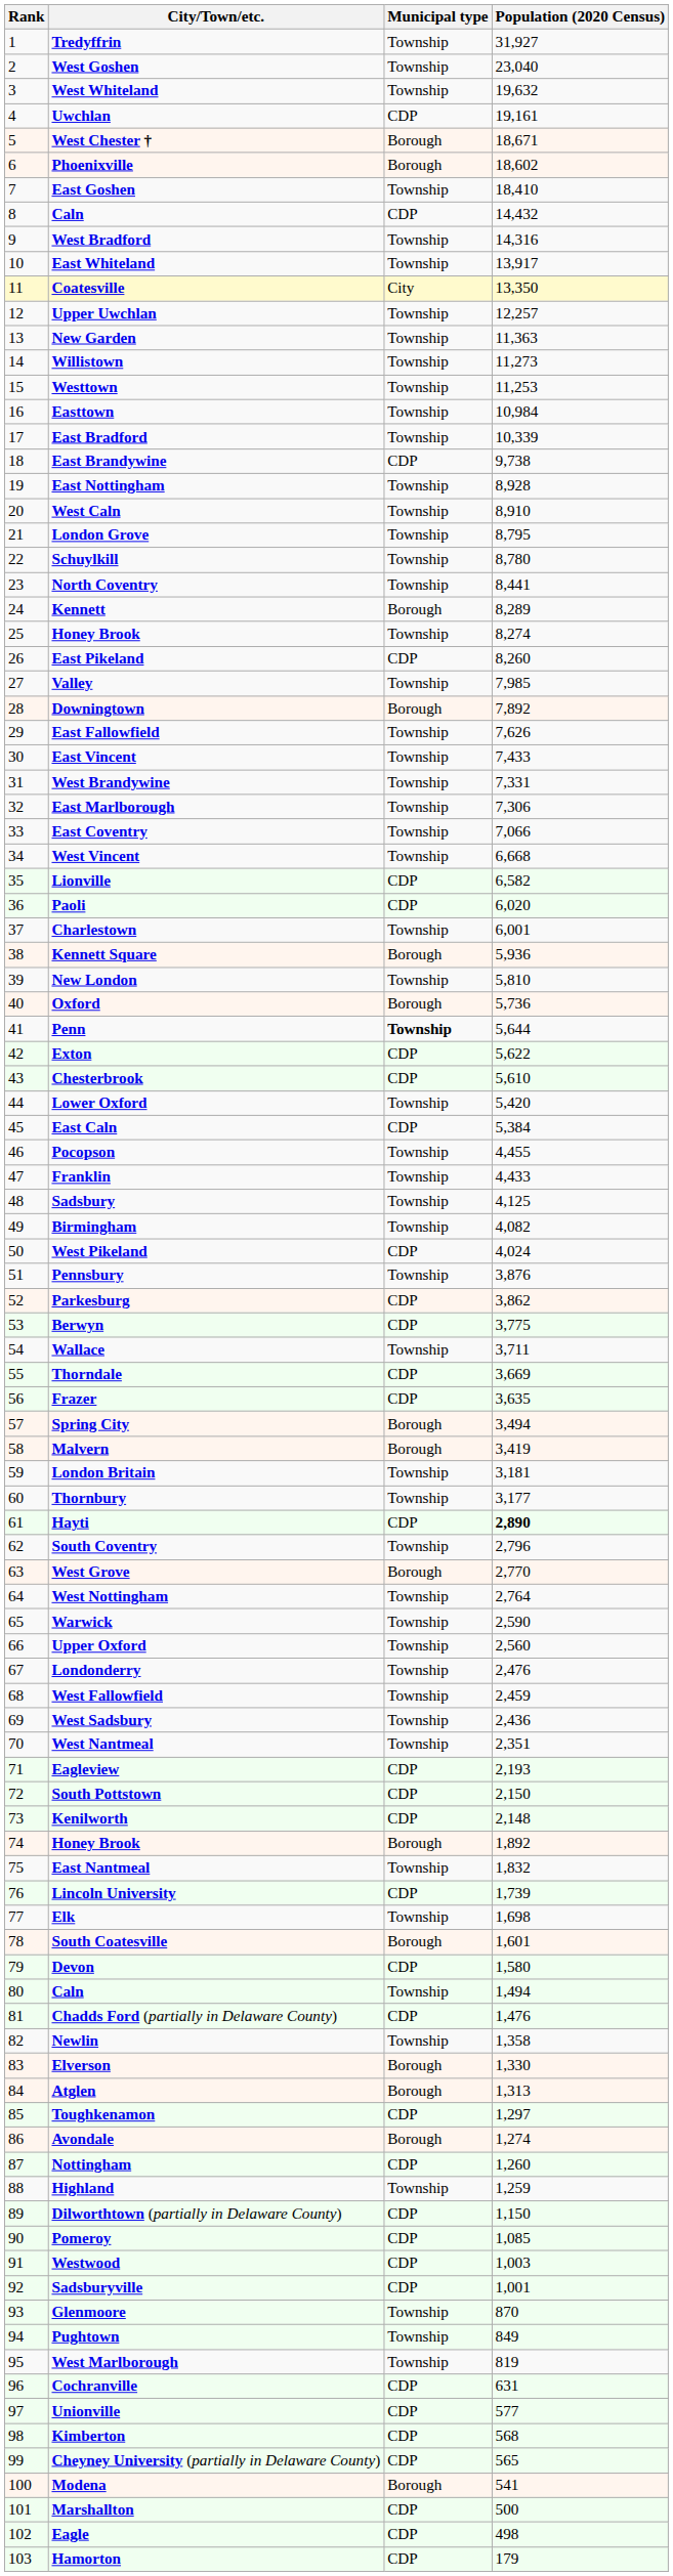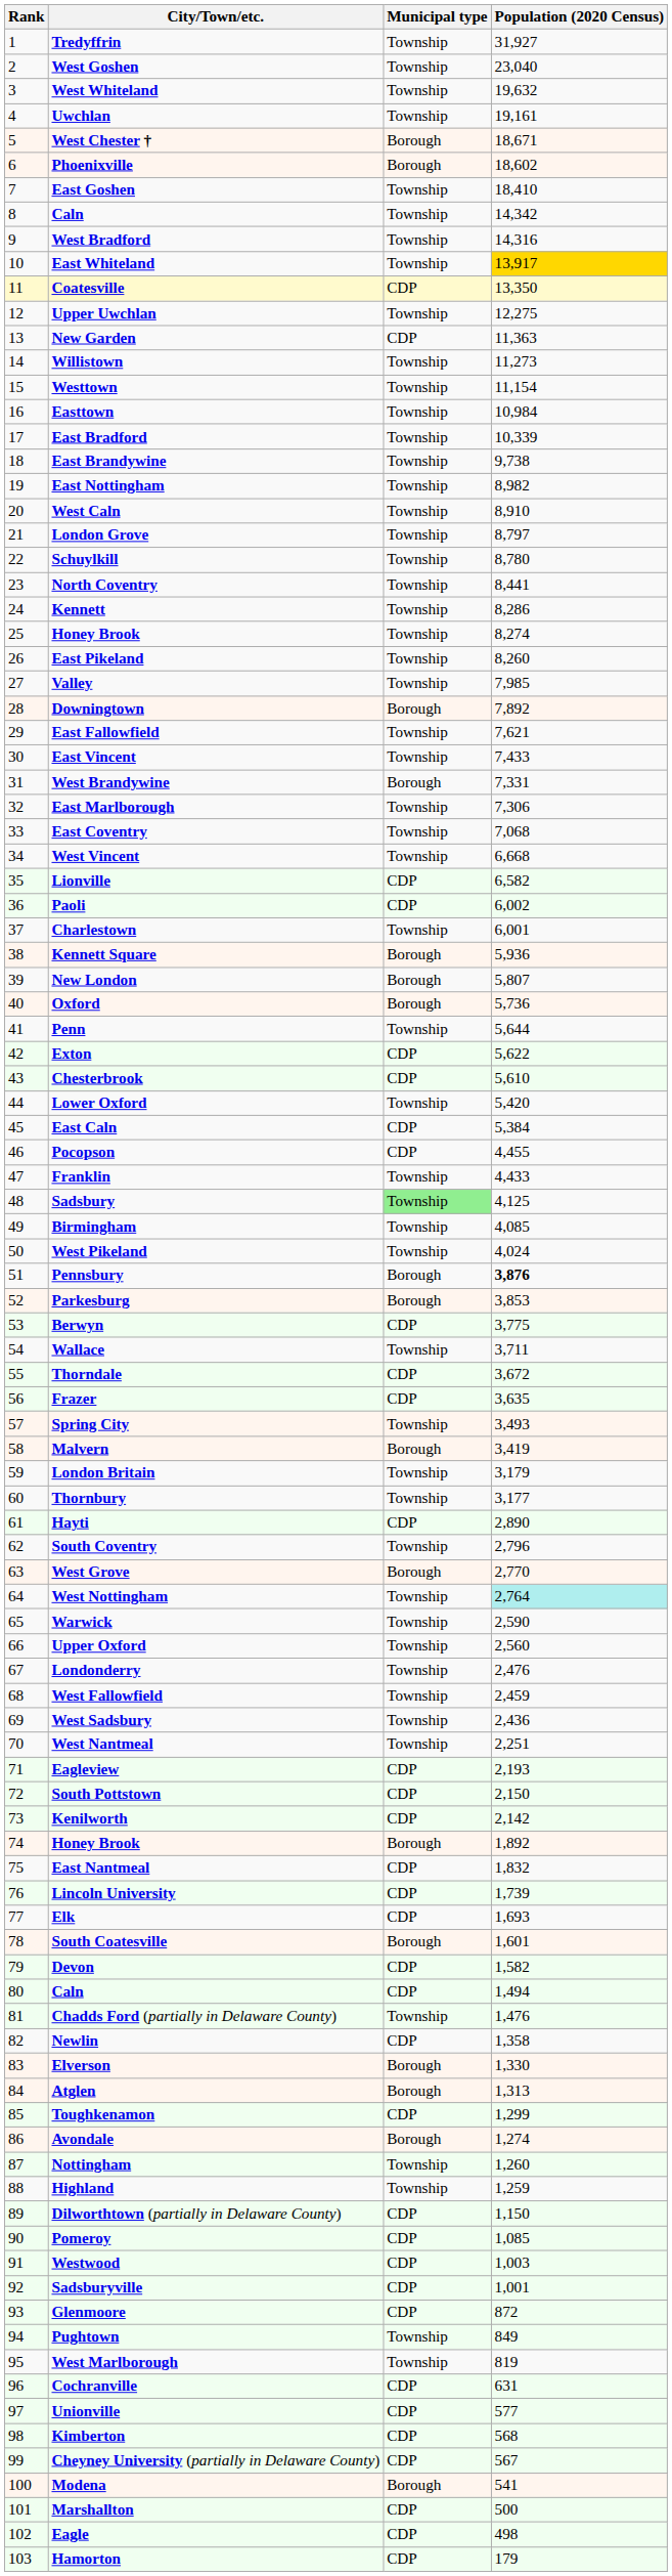 <table class="wikitable sortable">
 <tr>
 <th>Rank</th>
 <th>City/Town/etc.</th>
 <th>Municipal type</th>
 <th>Population (2020 Census)</th>
 </tr>
 <tr>
 <td>1</td>
 <td><strong><a href='#'>Tredyffrin</a></strong></td>
 <td>Township</td>
 <td>31,927</td>
 </tr>
 <tr>
 <td>2</td>
 <td><strong><a href='#'>West Goshen</a></strong></td>
 <td>Township</td>
 <td>23,040</td>
 </tr>
 <tr>
 <td>3</td>
 <td><strong><a href='#'>West Whiteland</a></strong></td>
 <td>Township</td>
 <td>19,632</td>
 </tr>
 <tr>
 <td>4</td>
 <td><strong><a href='#'>Uwchlan</a></strong></td>
-<td>CDP</td>
+<td>Township</td>
 <td>19,161</td>
 </tr>
 <tr style="background-color:#FFF5EE;">
 <td>5</td>
 <td><strong><a href='#'>West Chester</a> †</strong></td>
 <td>Borough</td>
 <td>18,671</td>
 </tr>
 <tr style="background-color:#FFF5EE;">
 <td>6</td>
 <td><strong><a href='#'>Phoenixville</a></strong></td>
 <td>Borough</td>
 <td>18,602</td>
 </tr>
 <tr>
 <td>7</td>
 <td><strong><a href='#'>East Goshen</a></strong></td>
 <td>Township</td>
 <td>18,410</td>
 </tr>
 <tr>
 <td>8</td>
 <td><strong><a href='#'>Caln</a></strong></td>
-<td>CDP</td>
-<td>14,432</td>
+<td>Township</td>
+<td>14,342</td>
 </tr>
 <tr>
 <td>9</td>
 <td><strong><a href='#'>West Bradford</a></strong></td>
 <td>Township</td>
 <td>14,316</td>
 </tr>
 <tr>
 <td>10</td>
 <td><strong><a href='#'>East Whiteland</a></strong></td>
 <td>Township</td>
-<td>13,917</td>
+<td style="background: gold;">13,917</td>
 </tr>
 <tr style="background-color:#FFFACD;">
 <td>11</td>
 <td><strong><a href='#'>Coatesville</a></strong></td>
-<td>City</td>
+<td>CDP</td>
 <td>13,350</td>
 </tr>
 <tr>
 <td>12</td>
 <td><strong><a href='#'>Upper Uwchlan</a></strong></td>
 <td>Township</td>
-<td>12,257</td>
+<td>12,275</td>
 </tr>
 <tr>
 <td>13</td>
 <td><strong><a href='#'>New Garden</a></strong></td>
-<td>Township</td>
+<td>CDP</td>
 <td>11,363</td>
 </tr>
 <tr>
 <td>14</td>
 <td><strong><a href='#'>Willistown</a></strong></td>
 <td>Township</td>
 <td>11,273</td>
 </tr>
 <tr>
 <td>15</td>
 <td><strong><a href='#'>Westtown</a></strong></td>
 <td>Township</td>
-<td>11,253</td>
+<td>11,154</td>
 </tr>
 <tr>
 <td>16</td>
 <td><strong><a href='#'>Easttown</a></strong></td>
 <td>Township</td>
 <td>10,984</td>
 </tr>
 <tr>
 <td>17</td>
 <td><strong><a href='#'>East Bradford</a></strong></td>
 <td>Township</td>
 <td>10,339</td>
 </tr>
 <tr>
 <td>18</td>
 <td><strong><a href='#'>East Brandywine</a></strong></td>
-<td>CDP</td>
+<td>Township</td>
 <td>9,738</td>
 </tr>
 <tr>
 <td>19</td>
 <td><strong><a href='#'>East Nottingham</a></strong></td>
 <td>Township</td>
-<td>8,928</td>
+<td>8,982</td>
 </tr>
 <tr>
 <td>20</td>
 <td><strong><a href='#'>West Caln</a></strong></td>
 <td>Township</td>
 <td>8,910</td>
 </tr>
 <tr>
 <td>21</td>
 <td><strong><a href='#'>London Grove</a></strong></td>
 <td>Township</td>
-<td>8,795</td>
+<td>8,797</td>
 </tr>
 <tr>
 <td>22</td>
 <td><strong><a href='#'>Schuylkill</a></strong></td>
 <td>Township</td>
 <td>8,780</td>
 </tr>
 <tr>
 <td>23</td>
 <td><strong><a href='#'>North Coventry</a></strong></td>
 <td>Township</td>
 <td>8,441</td>
 </tr>
 <tr>
 <td>24</td>
 <td><strong><a href='#'>Kennett</a></strong></td>
-<td>Borough</td>
-<td>8,289</td>
+<td>Township</td>
+<td>8,286</td>
 </tr>
 <tr>
 <td>25</td>
 <td><strong><a href='#'>Honey Brook</a></strong></td>
 <td>Township</td>
 <td>8,274</td>
 </tr>
 <tr>
 <td>26</td>
 <td><strong><a href='#'>East Pikeland</a></strong></td>
-<td>CDP</td>
+<td>Township</td>
 <td>8,260</td>
 </tr>
 <tr>
 <td>27</td>
 <td><strong><a href='#'>Valley</a></strong></td>
 <td>Township</td>
 <td>7,985</td>
 </tr>
 <tr style="background-color:#FFF5EE;">
 <td>28</td>
 <td><strong><a href='#'>Downingtown</a></strong></td>
 <td>Borough</td>
 <td>7,892</td>
 </tr>
 <tr>
 <td>29</td>
 <td><strong><a href='#'>East Fallowfield</a></strong></td>
 <td>Township</td>
-<td>7,626</td>
+<td>7,621</td>
 </tr>
 <tr>
 <td>30</td>
 <td><strong><a href='#'>East Vincent</a></strong></td>
 <td>Township</td>
 <td>7,433</td>
 </tr>
 <tr>
 <td>31</td>
 <td><strong><a href='#'>West Brandywine</a></strong></td>
-<td>Township</td>
+<td>Borough</td>
 <td>7,331</td>
 </tr>
 <tr>
 <td>32</td>
 <td><strong><a href='#'>East Marlborough</a></strong></td>
 <td>Township</td>
 <td>7,306</td>
 </tr>
 <tr>
 <td>33</td>
 <td><strong><a href='#'>East Coventry</a></strong></td>
 <td>Township</td>
-<td>7,066</td>
+<td>7,068</td>
 </tr>
 <tr>
 <td>34</td>
 <td><strong><a href='#'>West Vincent</a></strong></td>
 <td>Township</td>
 <td>6,668</td>
 </tr>
 <tr style="background-color:#F0FFF0;">
 <td>35</td>
 <td><strong><a href='#'>Lionville</a></strong></td>
 <td>CDP</td>
 <td>6,582</td>
 </tr>
 <tr style="background-color:#F0FFF0;">
 <td>36</td>
 <td><strong><a href='#'>Paoli</a></strong></td>
 <td>CDP</td>
-<td>6,020</td>
+<td>6,002</td>
 </tr>
 <tr>
 <td>37</td>
 <td><strong><a href='#'>Charlestown</a></strong></td>
 <td>Township</td>
 <td>6,001</td>
 </tr>
 <tr style="background-color:#FFF5EE;">
 <td>38</td>
 <td><strong><a href='#'>Kennett Square</a></strong></td>
 <td>Borough</td>
 <td>5,936</td>
 </tr>
 <tr>
 <td>39</td>
 <td><strong><a href='#'>New London</a></strong></td>
-<td>Township</td>
-<td>5,810</td>
+<td>Borough</td>
+<td>5,807</td>
 </tr>
 <tr style="background-color:#FFF5EE;">
 <td>40</td>
 <td><strong><a href='#'>Oxford</a></strong></td>
 <td>Borough</td>
 <td>5,736</td>
 </tr>
 <tr>
 <td>41</td>
 <td><strong><a href='#'>Penn</a></strong></td>
-<td><strong>Township</strong></td>
+<td>Township</td>
 <td>5,644</td>
 </tr>
 <tr style="background-color:#F0FFF0;">
 <td>42</td>
 <td><strong><a href='#'>Exton</a></strong></td>
 <td>CDP</td>
 <td>5,622</td>
 </tr>
 <tr style="background-color:#F0FFF0;">
 <td>43</td>
 <td><strong><a href='#'>Chesterbrook</a></strong></td>
 <td>CDP</td>
 <td>5,610</td>
 </tr>
 <tr>
 <td>44</td>
 <td><strong><a href='#'>Lower Oxford</a></strong></td>
 <td>Township</td>
 <td>5,420</td>
 </tr>
 <tr>
 <td>45</td>
 <td><strong><a href='#'>East Caln</a></strong></td>
 <td>CDP</td>
 <td>5,384</td>
 </tr>
 <tr>
 <td>46</td>
 <td><strong><a href='#'>Pocopson</a></strong></td>
-<td>Township</td>
+<td>CDP</td>
 <td>4,455</td>
 </tr>
 <tr>
 <td>47</td>
 <td><strong><a href='#'>Franklin</a></strong></td>
 <td>Township</td>
 <td>4,433</td>
 </tr>
 <tr>
 <td>48</td>
 <td><strong><a href='#'>Sadsbury</a></strong></td>
-<td>Township</td>
+<td style="background: lightgreen;">Township</td>
 <td>4,125</td>
 </tr>
 <tr>
 <td>49</td>
 <td><strong><a href='#'>Birmingham</a></strong></td>
 <td>Township</td>
-<td>4,082</td>
+<td>4,085</td>
 </tr>
 <tr>
 <td>50</td>
 <td><strong><a href='#'>West Pikeland</a></strong></td>
-<td>CDP</td>
+<td>Township</td>
 <td>4,024</td>
 </tr>
 <tr>
 <td>51</td>
 <td><strong><a href='#'>Pennsbury</a></strong></td>
-<td>Township</td>
-<td>3,876</td>
+<td>Borough</td>
+<td><strong>3,876</strong></td>
 </tr>
 <tr style="background-color:#FFF5EE;">
 <td>52</td>
 <td><strong><a href='#'>Parkesburg</a></strong></td>
-<td>CDP</td>
-<td>3,862</td>
+<td>Borough</td>
+<td>3,853</td>
 </tr>
 <tr style="background-color:#F0FFF0;">
 <td>53</td>
 <td><strong><a href='#'>Berwyn</a></strong></td>
 <td>CDP</td>
 <td>3,775</td>
 </tr>
 <tr>
 <td>54</td>
 <td><strong><a href='#'>Wallace</a></strong></td>
 <td>Township</td>
 <td>3,711</td>
 </tr>
 <tr style="background-color:#F0FFF0;">
 <td>55</td>
 <td><strong><a href='#'>Thorndale</a></strong></td>
 <td>CDP</td>
-<td>3,669</td>
+<td>3,672</td>
 </tr>
 <tr style="background-color:#F0FFF0;">
 <td>56</td>
 <td><a href='#'><strong>Frazer</strong></a></td>
 <td>CDP</td>
 <td>3,635</td>
 </tr>
 <tr style="background-color:#FFF5EE;">
 <td>57</td>
 <td><strong><a href='#'>Spring City</a></strong></td>
-<td>Borough</td>
-<td>3,494</td>
+<td>Township</td>
+<td>3,493</td>
 </tr>
 <tr style="background-color:#FFF5EE;">
 <td>58</td>
 <td><strong><a href='#'>Malvern</a></strong></td>
 <td>Borough</td>
 <td>3,419</td>
 </tr>
 <tr>
 <td>59</td>
 <td><strong><a href='#'>London Britain</a></strong></td>
 <td>Township</td>
-<td>3,181</td>
+<td>3,179</td>
 </tr>
 <tr>
 <td>60</td>
 <td><strong><a href='#'>Thornbury</a></strong></td>
 <td>Township</td>
 <td>3,177</td>
 </tr>
 <tr style="background-color:#F0FFF0;">
 <td>61</td>
 <td><a href='#'><strong>Hayti</strong></a></td>
 <td>CDP</td>
-<td><strong>2,890</strong></td>
+<td>2,890</td>
 </tr>
 <tr>
 <td>62</td>
 <td><strong><a href='#'>South Coventry</a></strong></td>
 <td>Township</td>
 <td>2,796</td>
 </tr>
 <tr style="background-color:#FFF5EE;">
 <td>63</td>
 <td><strong><a href='#'>West Grove</a></strong></td>
 <td>Borough</td>
 <td>2,770</td>
 </tr>
 <tr>
 <td>64</td>
 <td><strong><a href='#'>West Nottingham</a></strong></td>
 <td>Township</td>
-<td>2,764</td>
+<td style="background: paleturquoise;">2,764</td>
 </tr>
 <tr>
 <td>65</td>
 <td><strong><a href='#'>Warwick</a></strong></td>
 <td>Township</td>
 <td>2,590</td>
 </tr>
 <tr>
 <td>66</td>
 <td><strong><a href='#'>Upper Oxford</a></strong></td>
 <td>Township</td>
 <td>2,560</td>
 </tr>
 <tr>
 <td>67</td>
 <td><strong><a href='#'>Londonderry</a></strong></td>
 <td>Township</td>
 <td>2,476</td>
 </tr>
 <tr>
 <td>68</td>
 <td><strong><a href='#'>West Fallowfield</a></strong></td>
 <td>Township</td>
 <td>2,459</td>
 </tr>
 <tr>
 <td>69</td>
 <td><strong><a href='#'>West Sadsbury</a></strong></td>
 <td>Township</td>
 <td>2,436</td>
 </tr>
 <tr>
 <td>70</td>
 <td><strong><a href='#'>West Nantmeal</a></strong></td>
 <td>Township</td>
-<td>2,351</td>
+<td>2,251</td>
 </tr>
 <tr style="background-color:#F0FFF0;">
 <td>71</td>
 <td><strong><a href='#'>Eagleview</a></strong></td>
 <td>CDP</td>
 <td>2,193</td>
 </tr>
 <tr style="background-color:#F0FFF0;">
 <td>72</td>
 <td><strong><a href='#'>South Pottstown</a></strong></td>
 <td>CDP</td>
 <td>2,150</td>
 </tr>
 <tr style="background-color:#F0FFF0;">
 <td>73</td>
 <td><strong><a href='#'>Kenilworth</a></strong></td>
 <td>CDP</td>
-<td>2,148</td>
+<td>2,142</td>
 </tr>
 <tr style="background-color:#FFF5EE;">
 <td>74</td>
 <td><strong><a href='#'>Honey Brook</a></strong></td>
 <td>Borough</td>
 <td>1,892</td>
 </tr>
 <tr>
 <td>75</td>
 <td><strong><a href='#'>East Nantmeal</a></strong></td>
-<td>Township</td>
+<td>CDP</td>
 <td>1,832</td>
 </tr>
 <tr style="background-color:#F0FFF0;">
 <td>76</td>
 <td><strong><a href='#'>Lincoln University</a></strong></td>
 <td>CDP</td>
 <td>1,739</td>
 </tr>
 <tr>
 <td>77</td>
 <td><strong><a href='#'>Elk</a></strong></td>
-<td>Township</td>
-<td>1,698</td>
+<td>CDP</td>
+<td>1,693</td>
 </tr>
 <tr style="background-color:#FFF5EE;">
 <td>78</td>
 <td><strong><a href='#'>South Coatesville</a></strong></td>
 <td>Borough</td>
 <td>1,601</td>
 </tr>
 <tr style="background-color:#F0FFF0;">
 <td>79</td>
 <td><strong><a href='#'>Devon</a></strong></td>
 <td>CDP</td>
-<td>1,580</td>
+<td>1,582</td>
 </tr>
 <tr style="background-color:#F0FFF0;">
 <td>80</td>
 <td><strong><a href='#'>Caln</a></strong></td>
-<td>Township</td>
+<td>CDP</td>
 <td>1,494</td>
 </tr>
 <tr style="background-color:#F0FFF0;">
 <td>81</td>
 <td><strong><a href='#'>Chadds Ford</a></strong> (<em>partially in Delaware County</em>)</td>
-<td>CDP</td>
+<td>Township</td>
 <td>1,476</td>
 </tr>
 <tr>
 <td>82</td>
 <td><strong><a href='#'>Newlin</a></strong></td>
-<td>Township</td>
+<td>CDP</td>
 <td>1,358</td>
 </tr>
 <tr style="background-color:#FFF5EE;">
 <td>83</td>
 <td><strong><a href='#'>Elverson</a></strong></td>
 <td>Borough</td>
 <td>1,330</td>
 </tr>
 <tr style="background-color:#FFF5EE;">
 <td>84</td>
 <td><strong><a href='#'>Atglen</a></strong></td>
 <td>Borough</td>
 <td>1,313</td>
 </tr>
 <tr style="background-color:#F0FFF0;">
 <td>85</td>
 <td><strong><a href='#'>Toughkenamon</a></strong></td>
 <td>CDP</td>
-<td>1,297</td>
+<td>1,299</td>
 </tr>
 <tr style="background-color:#FFF5EE;">
 <td>86</td>
 <td><strong><a href='#'>Avondale</a></strong></td>
 <td>Borough</td>
 <td>1,274</td>
 </tr>
 <tr style="background-color:#F0FFF0;">
 <td>87</td>
 <td><a href='#'><strong>Nottingham</strong></a></td>
-<td>CDP</td>
+<td>Township</td>
 <td>1,260</td>
 </tr>
 <tr>
 <td>88</td>
 <td><strong><a href='#'>Highland</a></strong></td>
 <td>Township</td>
 <td>1,259</td>
 </tr>
 <tr style="background-color:#F0FFF0;">
 <td>89</td>
 <td><a href='#'><strong>Dilworthtown</strong></a> (<em>partially in Delaware County</em>)</td>
 <td>CDP</td>
 <td>1,150</td>
 </tr>
 <tr style="background-color:#F0FFF0;">
 <td>90</td>
 <td><strong><a href='#'>Pomeroy</a></strong></td>
 <td>CDP</td>
 <td>1,085</td>
 </tr>
 <tr style="background-color:#F0FFF0;">
 <td>91</td>
 <td><strong><a href='#'>Westwood</a></strong></td>
 <td>CDP</td>
 <td>1,003</td>
 </tr>
 <tr style="background-color:#F0FFF0;">
 <td>92</td>
 <td><a href='#'><strong>Sadsburyville</strong></a></td>
 <td>CDP</td>
 <td>1,001</td>
 </tr>
 <tr style="background-color:#F0FFF0;">
 <td>93</td>
 <td><a href='#'><strong>Glenmoore</strong></a></td>
-<td>Township</td>
-<td>870</td>
+<td>CDP</td>
+<td>872</td>
 </tr>
 <tr style="background-color:#F0FFF0;">
 <td>94</td>
 <td><a href='#'><strong>Pughtown</strong></a></td>
 <td>Township</td>
 <td>849</td>
 </tr>
 <tr>
 <td>95</td>
 <td><strong><a href='#'>West Marlborough</a></strong></td>
 <td>Township</td>
 <td>819</td>
 </tr>
 <tr style="background-color:#F0FFF0;">
 <td>96</td>
 <td><strong><a href='#'>Cochranville</a></strong></td>
 <td>CDP</td>
 <td>631</td>
 </tr>
 <tr style="background-color:#F0FFF0;">
 <td>97</td>
 <td><a href='#'><strong>Unionville</strong></a></td>
 <td>CDP</td>
 <td>577</td>
 </tr>
 <tr style="background-color:#F0FFF0;">
 <td>98</td>
 <td><a href='#'><strong>Kimberton</strong></a></td>
 <td>CDP</td>
 <td>568</td>
 </tr>
 <tr style="background-color:#F0FFF0;">
 <td>99</td>
 <td><strong><a href='#'>Cheyney University</a></strong> (<em>partially in Delaware County</em>)</td>
 <td>CDP</td>
-<td>565</td>
+<td>567</td>
 </tr>
 <tr style="background-color:#FFF5EE;">
 <td>100</td>
 <td><strong><a href='#'>Modena</a></strong></td>
 <td>Borough</td>
 <td>541</td>
 </tr>
 <tr style="background-color:#F0FFF0;">
 <td>101</td>
 <td><a href='#'><strong>Marshallton</strong></a></td>
 <td>CDP</td>
 <td>500</td>
 </tr>
 <tr style="background-color:#F0FFF0;">
 <td>102</td>
 <td><a href='#'><strong>Eagle</strong></a></td>
 <td>CDP</td>
 <td>498</td>
 </tr>
 <tr style="background-color:#F0FFF0;">
 <td>103</td>
 <td><a href='#'><strong>Hamorton</strong></a></td>
 <td>CDP</td>
 <td>179</td>
 </tr>
 </table>
